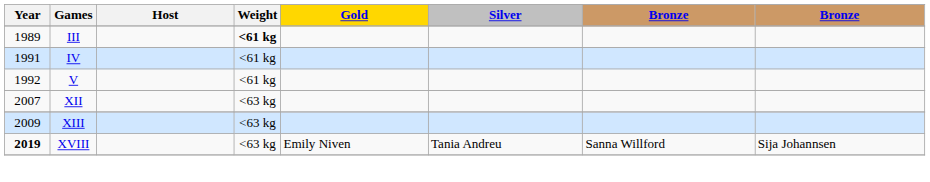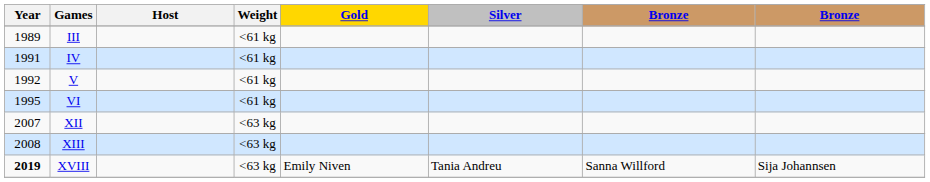 <table class="wikitable" style="text-align: center; font-size:95%;">
 <tr>
 <th rowspan="2" style="width:5%;">Year</th>
 <th rowspan="2" style="width:5%;">Games</th>
 <th rowspan="2" style="width:15%;">Host</th>
 <th rowspan="2" style="width:5%;">Weight</th>
 </tr>
 <tr>
 <th style="background-color: gold"><a href='#'>Gold</a></th>
 <th style="background-color: silver"><a href='#'>Silver</a></th>
 <th style="background-color: #CC9966"><a href='#'>Bronze</a></th>
 <th style="background-color: #CC9966"><a href='#'>Bronze</a></th>
 </tr>
 <tr>
 </tr>
 <tr>
 <td>1989</td>
 <td align=center><a href='#'>III</a></td>
 <td align="left"></td>
-<td><strong><61 kg</strong></td>
+<td><61 kg</td>
 <td align="left"></td>
 <td align="left"></td>
 <td></td>
 <td></td>
 </tr>
 <tr>
 </tr>
 <tr style="text-align:center; background:#d0e7ff;">
 <td>1991</td>
 <td align=center><a href='#'>IV</a></td>
 <td align="left"></td>
 <td><61 kg</td>
 <td align="left"></td>
 <td align="left"></td>
 <td align="left"></td>
 <td></td>
 </tr>
 <tr>
 <td>1992</td>
 <td align=center><a href='#'>V</a></td>
 <td align="left"></td>
 <td><61 kg</td>
 <td align="left"></td>
 <td align="left"></td>
 <td align="left"></td>
 <td></td>
 </tr>
 <tr>
 </tr>
+<tr style="text-align:center; background:#d0e7ff;">
+<td>1995</td>
+<td align=center><a href='#'>VI</a></td>
+<td align="left"></td>
+<td><61 kg</td>
+<td align="left"></td>
+<td align="left"></td>
+<td align="left"></td>
+<td align="left"></td>
+</tr>
 <tr>
 <td>2007</td>
 <td align=center><a href='#'>XII</a></td>
 <td align="left"></td>
 <td><63 kg</td>
 <td align="left"> </td>
 <td align="left"></td>
 <td></td>
 <td></td>
 </tr>
 <tr>
 </tr>
 <tr style="text-align:center; background:#d0e7ff;">
-<td>2009</td>
+<td>2008</td>
 <td align=center><a href='#'>XIII</a></td>
 <td align="left"></td>
 <td><63 kg</td>
 <td align="left"></td>
 <td align="left"></td>
 <td align="left"></td>
 <td></td>
 </tr>
 <tr>
 <td><strong>2019</strong></td>
 <td align=center><a href='#'>XVIII</a></td>
 <td align="left"></td>
 <td><63 kg</td>
 <td align="left">Emily Niven <br>  </td>
 <td align="left">Tania Andreu <br> </td>
 <td align="left">Sanna Willford <br> </td>
 <td align="left">Sija Johannsen <br> </td>
 </tr>
 <tr>
 </tr>
 </table>
